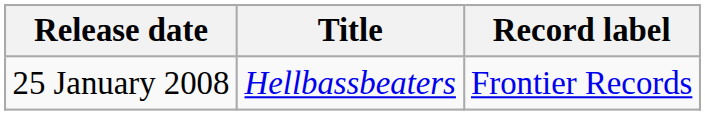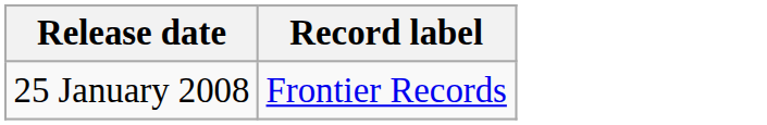 <table class="wikitable">
 <tr>
 <th>Release date</th>
-<th>Title</th>
 <th>Record label</th>
 </tr>
 <tr>
 <td>25 January 2008</td>
-<td><em><a href='#'>Hellbassbeaters</a></em></td>
 <td><a href='#'>Frontier Records</a></td>
 </tr>
 </table>
